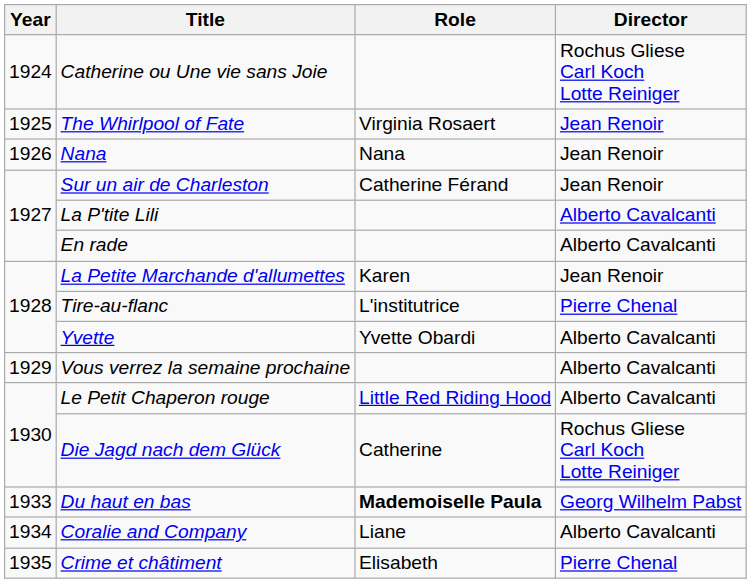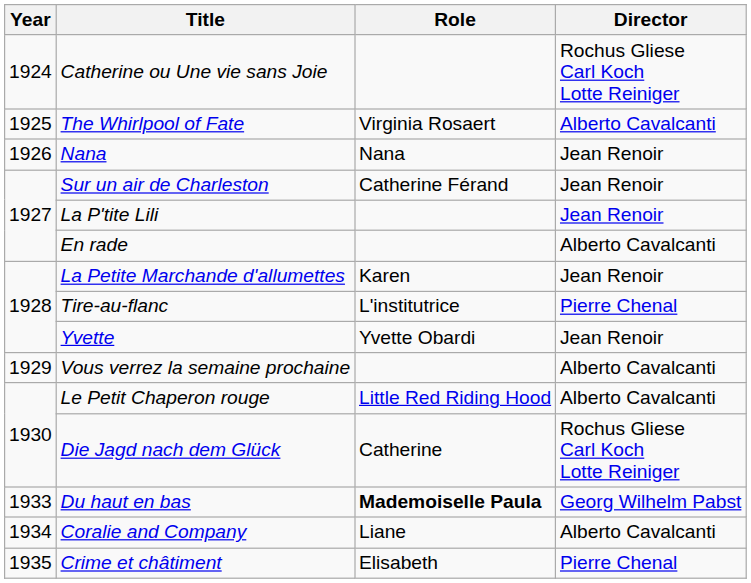 <table class="wikitable sortable">
 <tr>
 <th>Year</th>
 <th>Title</th>
 <th>Role</th>
 <th>Director</th>
 </tr>
 <tr>
 <td>1924</td>
 <td><em>Catherine ou Une vie sans Joie</em></td>
 <td></td>
 <td>Rochus Gliese <br> <a href='#'>Carl Koch</a> <br> <a href='#'>Lotte Reiniger</a></td>
 </tr>
 <tr>
 <td>1925</td>
 <td><em><a href='#'>The Whirlpool of Fate</a></em></td>
 <td>Virginia Rosaert</td>
-<td><a href='#'>Jean Renoir</a></td>
+<td><a href='#'>Alberto Cavalcanti</a></td>
 </tr>
 <tr>
 <td>1926</td>
 <td><em><a href='#'>Nana</a></em></td>
 <td>Nana</td>
 <td>Jean Renoir</td>
 </tr>
 <tr>
 <td rowspan=3>1927</td>
 <td><em><a href='#'>Sur un air de Charleston</a></em></td>
 <td>Catherine Férand</td>
 <td>Jean Renoir</td>
 </tr>
 <tr>
 <td><em>La P'tite Lili</em></td>
 <td></td>
-<td><a href='#'>Alberto Cavalcanti</a></td>
+<td><a href='#'>Jean Renoir</a></td>
 </tr>
 <tr>
 <td><em>En rade</em></td>
 <td></td>
 <td>Alberto Cavalcanti</td>
 </tr>
 <tr>
 <td rowspan=3>1928</td>
 <td><em><a href='#'>La Petite Marchande d'allumettes</a></em></td>
 <td>Karen</td>
 <td>Jean Renoir</td>
 </tr>
 <tr>
 <td><em>Tire-au-flanc</em></td>
 <td>L'institutrice</td>
 <td><a href='#'>Pierre Chenal</a></td>
 </tr>
 <tr>
 <td><em><a href='#'>Yvette</a></em></td>
 <td>Yvette Obardi</td>
-<td>Alberto Cavalcanti</td>
+<td>Jean Renoir</td>
 </tr>
 <tr>
 <td>1929</td>
 <td><em>Vous verrez la semaine prochaine</em></td>
 <td></td>
 <td>Alberto Cavalcanti</td>
 </tr>
 <tr>
 <td rowspan=2>1930</td>
 <td><em>Le Petit Chaperon rouge</em></td>
 <td><a href='#'>Little Red Riding Hood</a></td>
 <td>Alberto Cavalcanti</td>
 </tr>
 <tr>
 <td><em><a href='#'>Die Jagd nach dem Glück</a></em></td>
 <td>Catherine</td>
 <td>Rochus Gliese <br> <a href='#'>Carl Koch</a> <br> <a href='#'>Lotte Reiniger</a></td>
 </tr>
 <tr>
 <td>1933</td>
 <td><em><a href='#'>Du haut en bas</a></em></td>
 <td><strong>Mademoiselle Paula</strong></td>
 <td><a href='#'>Georg Wilhelm Pabst</a></td>
 </tr>
 <tr>
 <td>1934</td>
 <td><em><a href='#'>Coralie and Company</a></em></td>
 <td>Liane</td>
 <td>Alberto Cavalcanti</td>
 </tr>
 <tr>
 <td>1935</td>
 <td><em><a href='#'>Crime et châtiment</a></em></td>
 <td>Elisabeth</td>
 <td><a href='#'>Pierre Chenal</a></td>
 </tr>
 </table>
